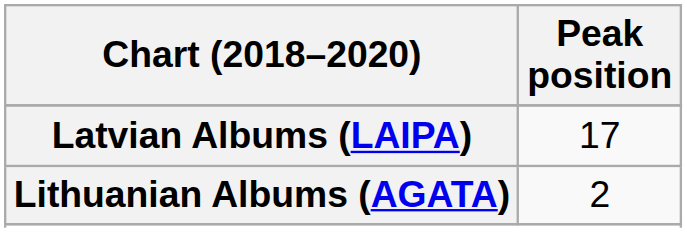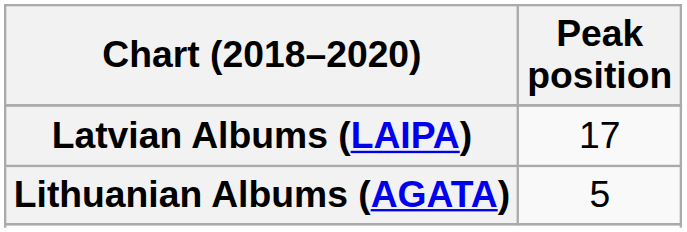 <table class="wikitable sortable plainrowheaders" style="text-align:center">
 <tr>
 <th scope="col">Chart (2018–2020)</th>
 <th scope="col">Peak<br>position</th>
 </tr>
 <tr>
 </tr>
 <tr>
 </tr>
 <tr>
 </tr>
 <tr>
 </tr>
 <tr>
 </tr>
 <tr>
 <th scope="row">Latvian Albums (<a href='#'>LAIPA</a>)</th>
 <td>17</td>
 </tr>
 <tr>
 <th scope="row">Lithuanian Albums (<a href='#'>AGATA</a>)</th>
-<td>2</td>
+<td>5</td>
 </tr>
 <tr>
 </tr>
 <tr>
 </tr>
 <tr>
 </tr>
 <tr>
 </tr>
 </table>
